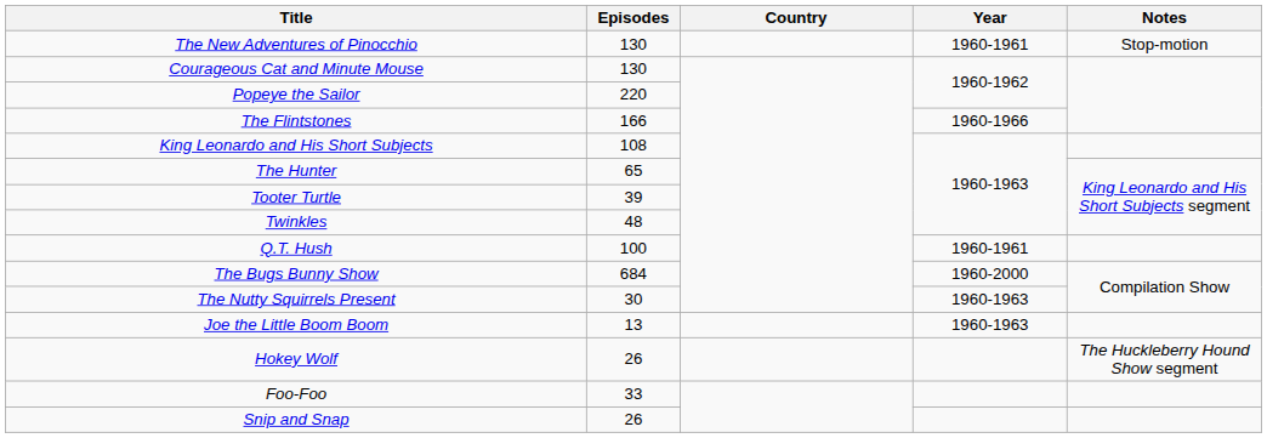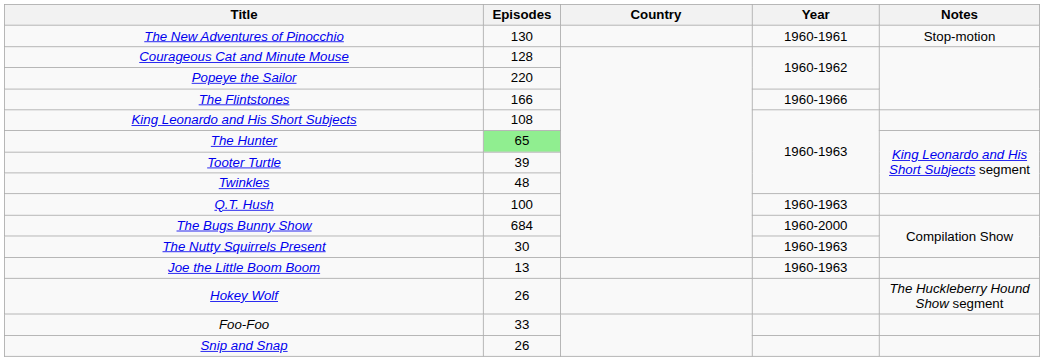 <table class="wikitable sortable" style="text-align:center;">
 <tr>
 <th width=30%>Title</th>
 <th width=2%>Episodes</th>
 <th width=12%>Country</th>
 <th width=8%>Year</th>
 <th width=10%>Notes</th>
 </tr>
 <tr>
 <td><em><a href='#'>The New Adventures of Pinocchio</a></em></td>
 <td>130</td>
 <td></td>
 <td>1960-1961</td>
 <td>Stop-motion</td>
 </tr>
 <tr>
 <td><em><a href='#'>Courageous Cat and Minute Mouse</a></em></td>
-<td>130</td>
+<td>128</td>
 <td rowspan="10"></td>
 <td rowspan="2">1960-1962</td>
 <td rowspan="3"></td>
 </tr>
 <tr>
 <td><em><a href='#'>Popeye the Sailor</a></em></td>
 <td>220</td>
 </tr>
 <tr>
 <td><em><a href='#'>The Flintstones</a></em></td>
 <td>166</td>
 <td>1960-1966</td>
 </tr>
 <tr>
 <td><em><a href='#'>King Leonardo and His Short Subjects</a></em></td>
 <td>108</td>
 <td rowspan="4">1960-1963</td>
 <td></td>
 </tr>
 <tr>
 <td><em><a href='#'>The Hunter</a></em></td>
-<td>65</td>
+<td style="background: lightgreen;">65</td>
 <td rowspan="3"><em><a href='#'>King Leonardo and His Short Subjects</a></em> segment</td>
 </tr>
 <tr>
 <td><em><a href='#'>Tooter Turtle</a></em></td>
 <td>39</td>
 </tr>
 <tr>
 <td><em><a href='#'>Twinkles</a></em></td>
 <td>48</td>
 </tr>
 <tr>
 <td><em><a href='#'>Q.T. Hush</a></em></td>
 <td>100</td>
-<td>1960-1961</td>
+<td>1960-1963</td>
 <td></td>
 </tr>
 <tr>
 <td><em><a href='#'>The Bugs Bunny Show</a></em></td>
 <td>684</td>
 <td>1960-2000</td>
 <td rowspan="2">Compilation Show</td>
 </tr>
 <tr>
 <td><em><a href='#'>The Nutty Squirrels Present</a></em></td>
 <td>30</td>
 <td>1960-1963</td>
 </tr>
 <tr>
 <td><em><a href='#'>Joe the Little Boom Boom</a></em></td>
 <td>13</td>
 <td></td>
 <td>1960-1963</td>
 <td></td>
 </tr>
 <tr>
 <td><em><a href='#'>Hokey Wolf</a></em></td>
 <td>26</td>
 <td></td>
 <td></td>
 <td><em>The Huckleberry Hound Show</em> segment</td>
 </tr>
 <tr>
 <td><em>Foo-Foo</em></td>
 <td>33</td>
 <td rowspan="2"></td>
 <td></td>
 <td></td>
 </tr>
 <tr>
 <td><em><a href='#'>Snip and Snap</a></em></td>
 <td>26</td>
 <td></td>
 <td></td>
 </tr>
 </table>
